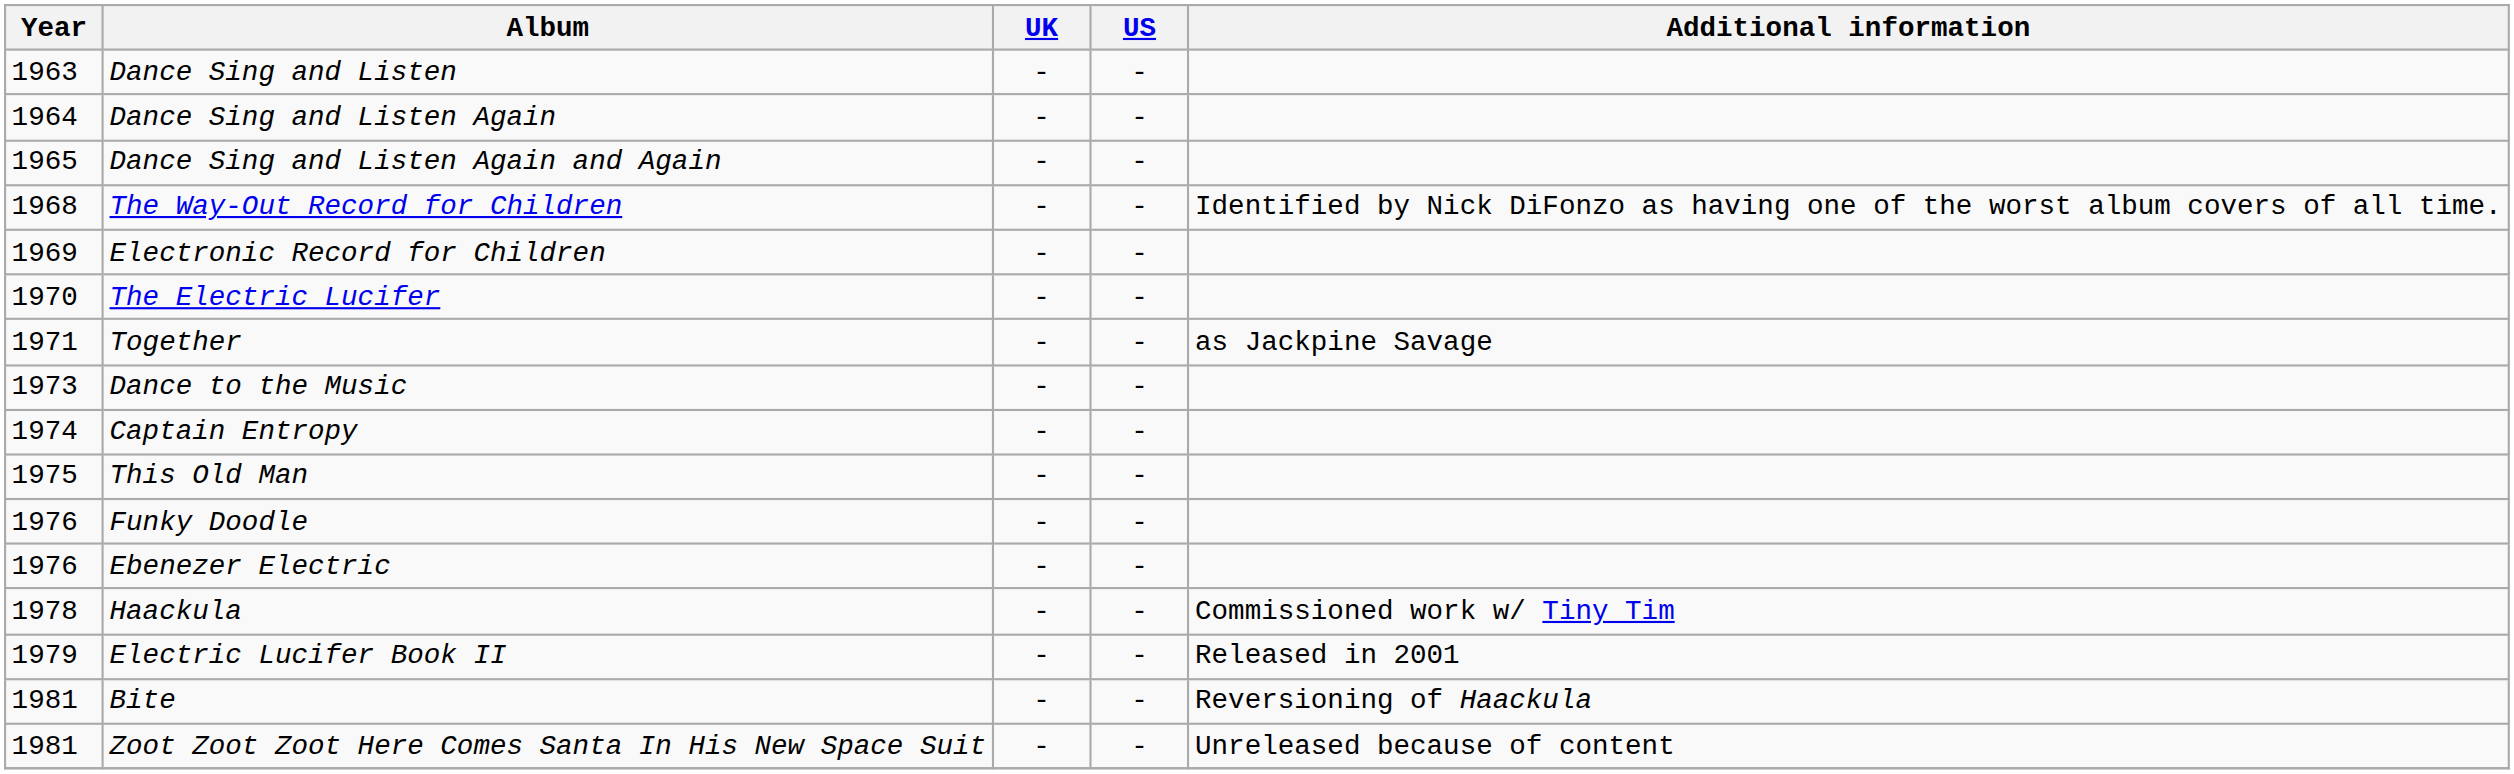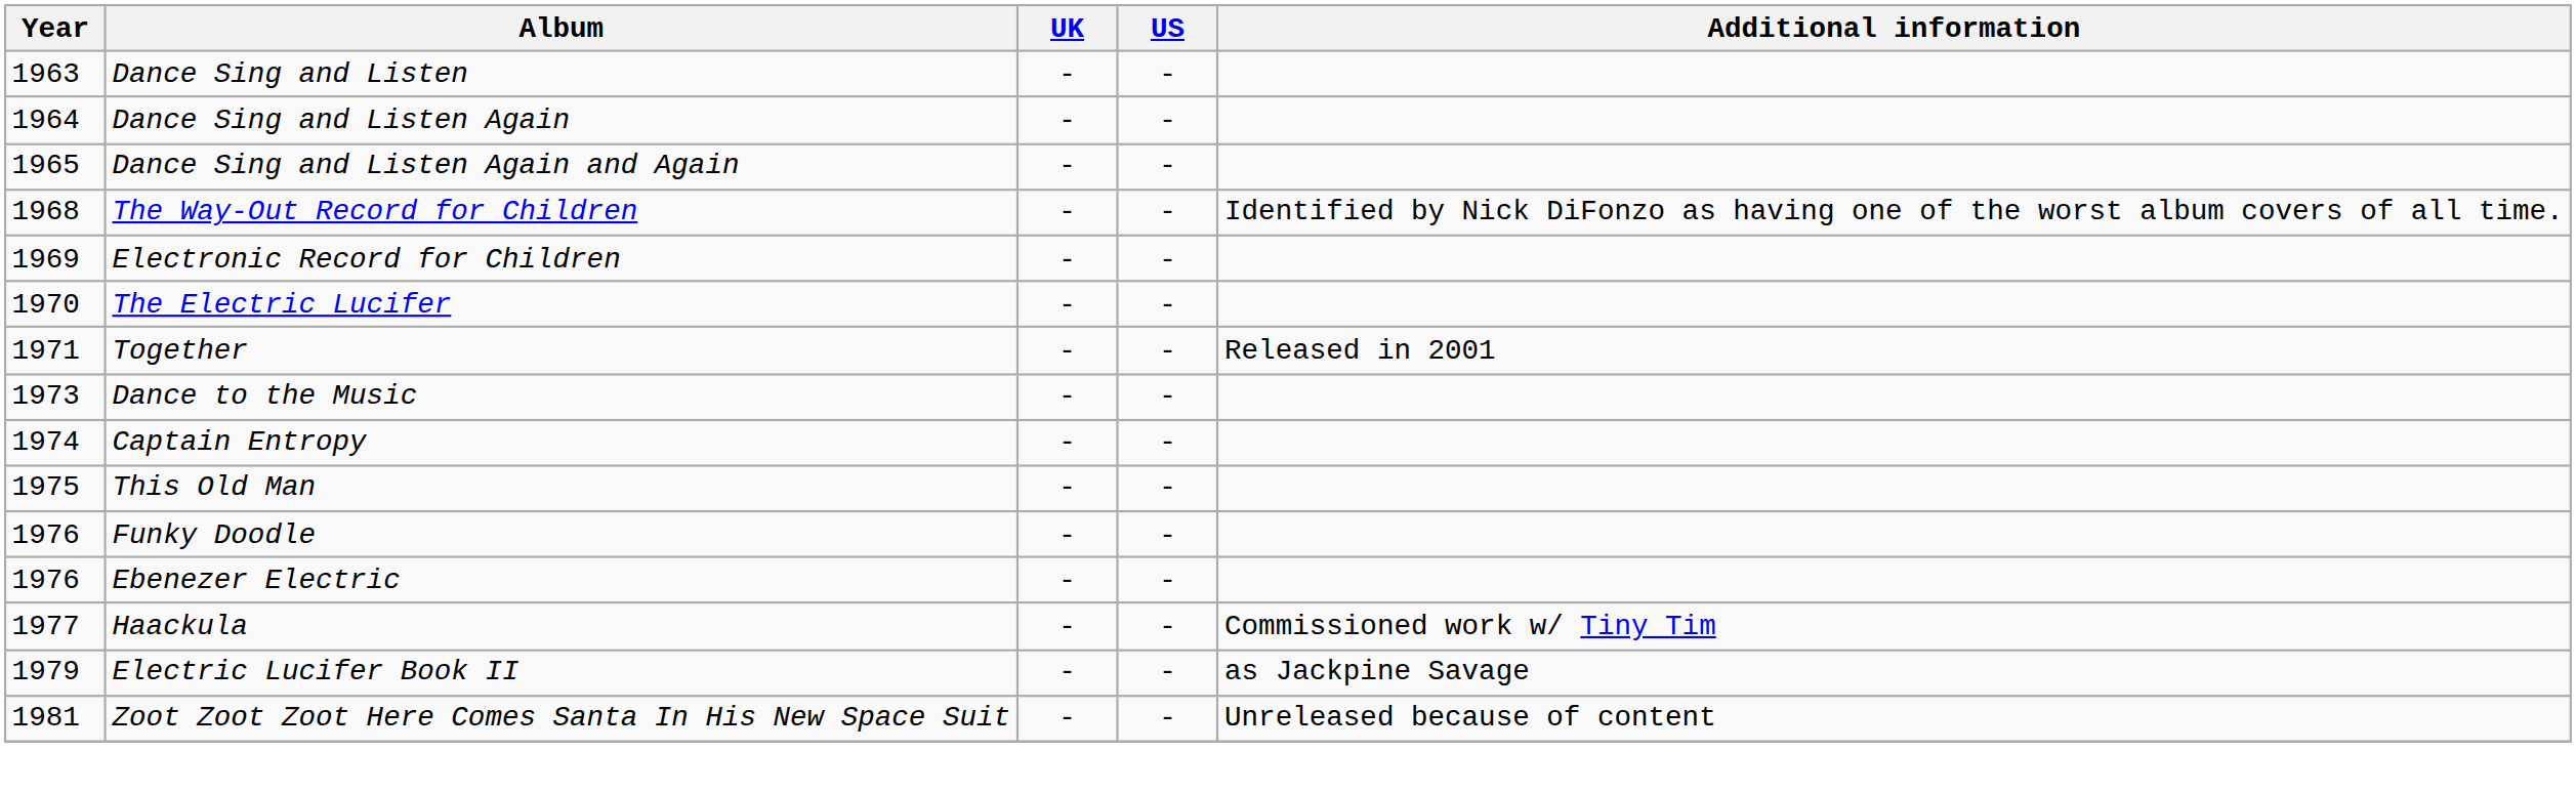 <table class="wikitable">
 <tr>
 <th align="left" valign="top" width="40">Year</th>
 <th align="left" valign="top">Album</th>
 <th align="center" valign="top" width="40"><a href='#'>UK</a></th>
 <th align="center" valign="top" width="40"><a href='#'>US</a></th>
 <th align="left" valign="top">Additional information</th>
 </tr>
 <tr>
 <td align="left" valign="top">1963</td>
 <td align="left" valign="top"><em>Dance Sing and Listen</em></td>
 <td align="center" valign="top">-</td>
 <td align="center" valign="top">-</td>
 <td align="left" valign="top"></td>
 </tr>
 <tr>
 <td align="left" valign="top">1964</td>
 <td align="left" valign="top"><em>Dance Sing and Listen Again</em></td>
 <td align="center" valign="top">-</td>
 <td align="center" valign="top">-</td>
 <td align="left" valign="top"></td>
 </tr>
 <tr>
 <td align="left" valign="top">1965</td>
 <td align="left" valign="top"><em>Dance Sing and Listen Again and Again</em></td>
 <td align="center" valign="top">-</td>
 <td align="center" valign="top">-</td>
 <td align="left" valign="top"></td>
 </tr>
 <tr>
 <td align="left" valign="top">1968</td>
 <td align="left" valign="top"><em><a href='#'>The Way-Out Record for Children</a></em></td>
 <td align="center" valign="top">-</td>
 <td align="center" valign="top">-</td>
 <td align="left" valign="top">Identified by Nick DiFonzo as having one of the worst album covers of all time.</td>
 </tr>
 <tr>
 <td align="left" valign="top">1969</td>
 <td align="left" valign="top"><em>Electronic Record for Children</em></td>
 <td align="center" valign="top">-</td>
 <td align="center" valign="top">-</td>
 <td align="left" valign="top"></td>
 </tr>
 <tr>
 <td align="left" valign="top">1970</td>
 <td align="left" valign="top"><em><a href='#'>The Electric Lucifer</a></em></td>
 <td align="center" valign="top">-</td>
 <td align="center" valign="top">-</td>
 <td align="left" valign="top"></td>
 </tr>
 <tr>
 <td align="left" valign="top">1971</td>
 <td align="left" valign="top"><em>Together</em></td>
 <td align="center" valign="top">-</td>
 <td align="center" valign="top">-</td>
-<td align="left" valign="top">as Jackpine Savage</td>
+<td align="left" valign="top">Released in 2001</td>
 </tr>
 <tr>
 <td align="left" valign="top">1973</td>
 <td align="left" valign="top"><em>Dance to the Music</em></td>
 <td align="center" valign="top">-</td>
 <td align="center" valign="top">-</td>
 <td align="left" valign="top"></td>
 </tr>
 <tr>
 <td align="left" valign="top">1974</td>
 <td align="left" valign="top"><em>Captain Entropy</em></td>
 <td align="center" valign="top">-</td>
 <td align="center" valign="top">-</td>
 <td align="left" valign="top"></td>
 </tr>
 <tr>
 <td align="left" valign="top">1975</td>
 <td align="left" valign="top"><em>This Old Man</em></td>
 <td align="center" valign="top">-</td>
 <td align="center" valign="top">-</td>
 <td align="left" valign="top"></td>
 </tr>
 <tr>
 <td align="left" valign="top">1976</td>
 <td align="left" valign="top"><em>Funky Doodle</em></td>
 <td align="center" valign="top">-</td>
 <td align="center" valign="top">-</td>
 <td align="left" valign="top"></td>
 </tr>
 <tr>
 <td align="left" valign="top">1976</td>
 <td align="left" valign="top"><em>Ebenezer Electric</em></td>
 <td align="center" valign="top">-</td>
 <td align="center" valign="top">-</td>
 <td align="left" valign="top"></td>
 </tr>
 <tr>
-<td align="left" valign="top">1978</td>
+<td align="left" valign="top">1977</td>
 <td align="left" valign="top"><em>Haackula</em></td>
 <td align="center" valign="top">-</td>
 <td align="center" valign="top">-</td>
 <td align="left" valign="top">Commissioned work w/ <a href='#'>Tiny Tim</a></td>
 </tr>
 <tr>
 <td align="left" valign="top">1979</td>
 <td align="left" valign="top"><em>Electric Lucifer Book II</em></td>
 <td align="center" valign="top">-</td>
 <td align="center" valign="top">-</td>
-<td align="left" valign="top">Released in 2001</td>
-</tr>
-<tr>
-<td align="left" valign="top">1981</td>
-<td align="left" valign="top"><em>Bite</em></td>
-<td align="center" valign="top">-</td>
-<td align="center" valign="top">-</td>
-<td align="left" valign="top">Reversioning of <em>Haackula</em></td>
+<td align="left" valign="top">as Jackpine Savage</td>
 </tr>
 <tr>
 <td align="left" valign="top">1981</td>
 <td align="left" valign="top"><em>Zoot Zoot Zoot Here Comes Santa In His New Space Suit</em></td>
 <td align="center" valign="top">-</td>
 <td align="center" valign="top">-</td>
 <td align="left" valign="top">Unreleased because of content</td>
 </tr>
 <tr>
 </tr>
 </table>
